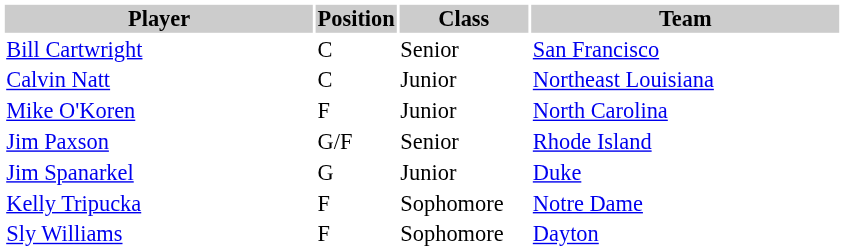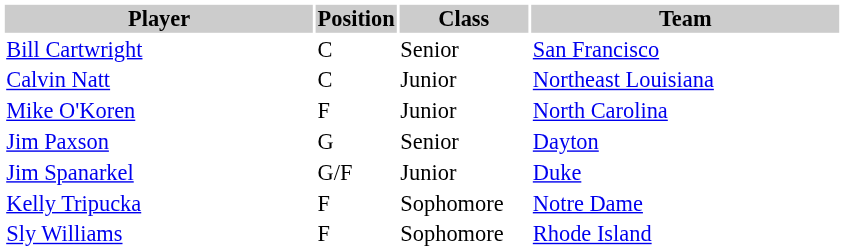 <table style="width:600px" "border:'1' 'solid' 'gray'">
 <tr>
 <th bgcolor="#CCCCCC" style="width:40%">Player</th>
 <th bgcolor="#CCCCCC" style="width:4%">Position</th>
 <th bgcolor="#CCCCCC" style="width:16%">Class</th>
 <th bgcolor="#CCCCCC" style="width:40%">Team</th>
 </tr>
 <tr>
 <td><a href='#'>Bill Cartwright</a></td>
 <td>C</td>
 <td>Senior</td>
 <td><a href='#'>San Francisco</a></td>
 </tr>
 <tr>
 <td><a href='#'>Calvin Natt</a></td>
 <td>C</td>
 <td>Junior</td>
 <td><a href='#'>Northeast Louisiana</a></td>
 </tr>
 <tr>
 <td><a href='#'>Mike O'Koren</a></td>
 <td>F</td>
 <td>Junior</td>
 <td><a href='#'>North Carolina</a></td>
 </tr>
 <tr>
 <td><a href='#'>Jim Paxson</a></td>
-<td>G/F</td>
+<td>G</td>
 <td>Senior</td>
-<td><a href='#'>Rhode Island</a></td>
+<td><a href='#'>Dayton</a></td>
 </tr>
 <tr>
 <td><a href='#'>Jim Spanarkel</a></td>
-<td>G</td>
+<td>G/F</td>
 <td>Junior</td>
 <td><a href='#'>Duke</a></td>
 </tr>
 <tr>
 <td><a href='#'>Kelly Tripucka</a></td>
 <td>F</td>
 <td>Sophomore</td>
 <td><a href='#'>Notre Dame</a></td>
 </tr>
 <tr>
 <td><a href='#'>Sly Williams</a></td>
 <td>F</td>
 <td>Sophomore</td>
-<td><a href='#'>Dayton</a></td>
+<td><a href='#'>Rhode Island</a></td>
 </tr>
 </table>
